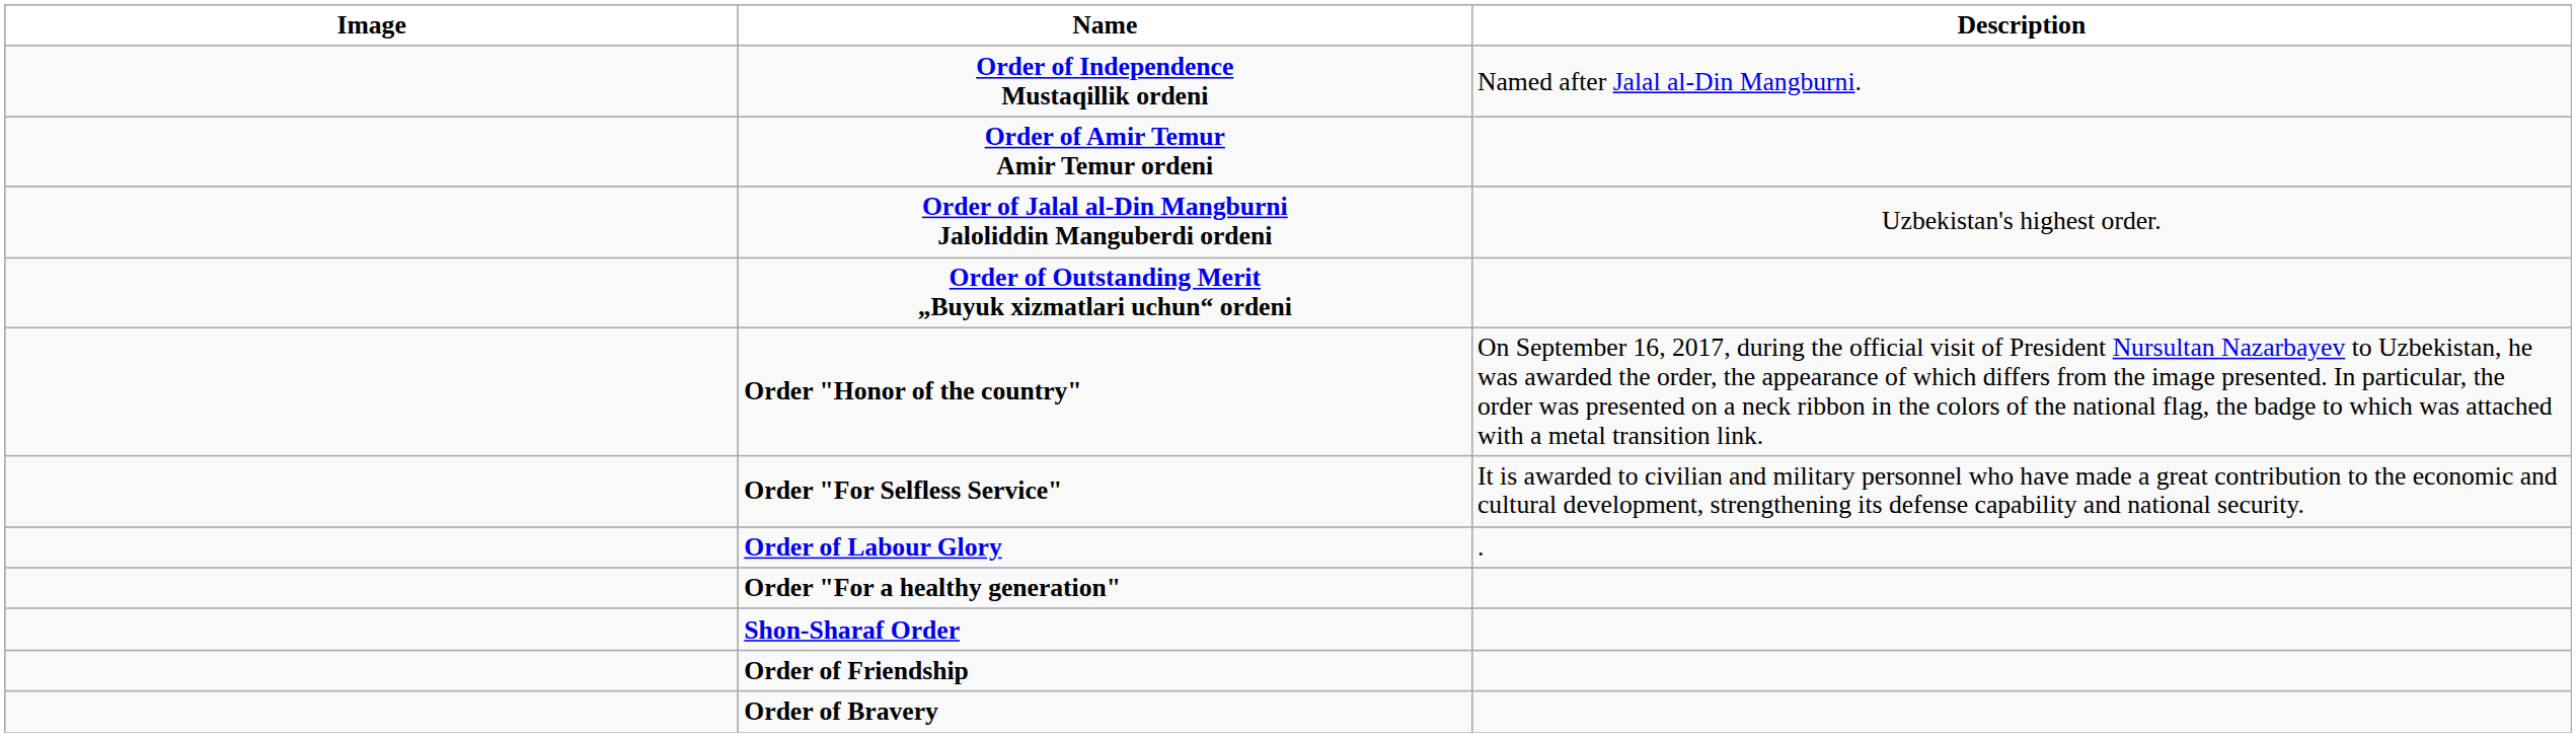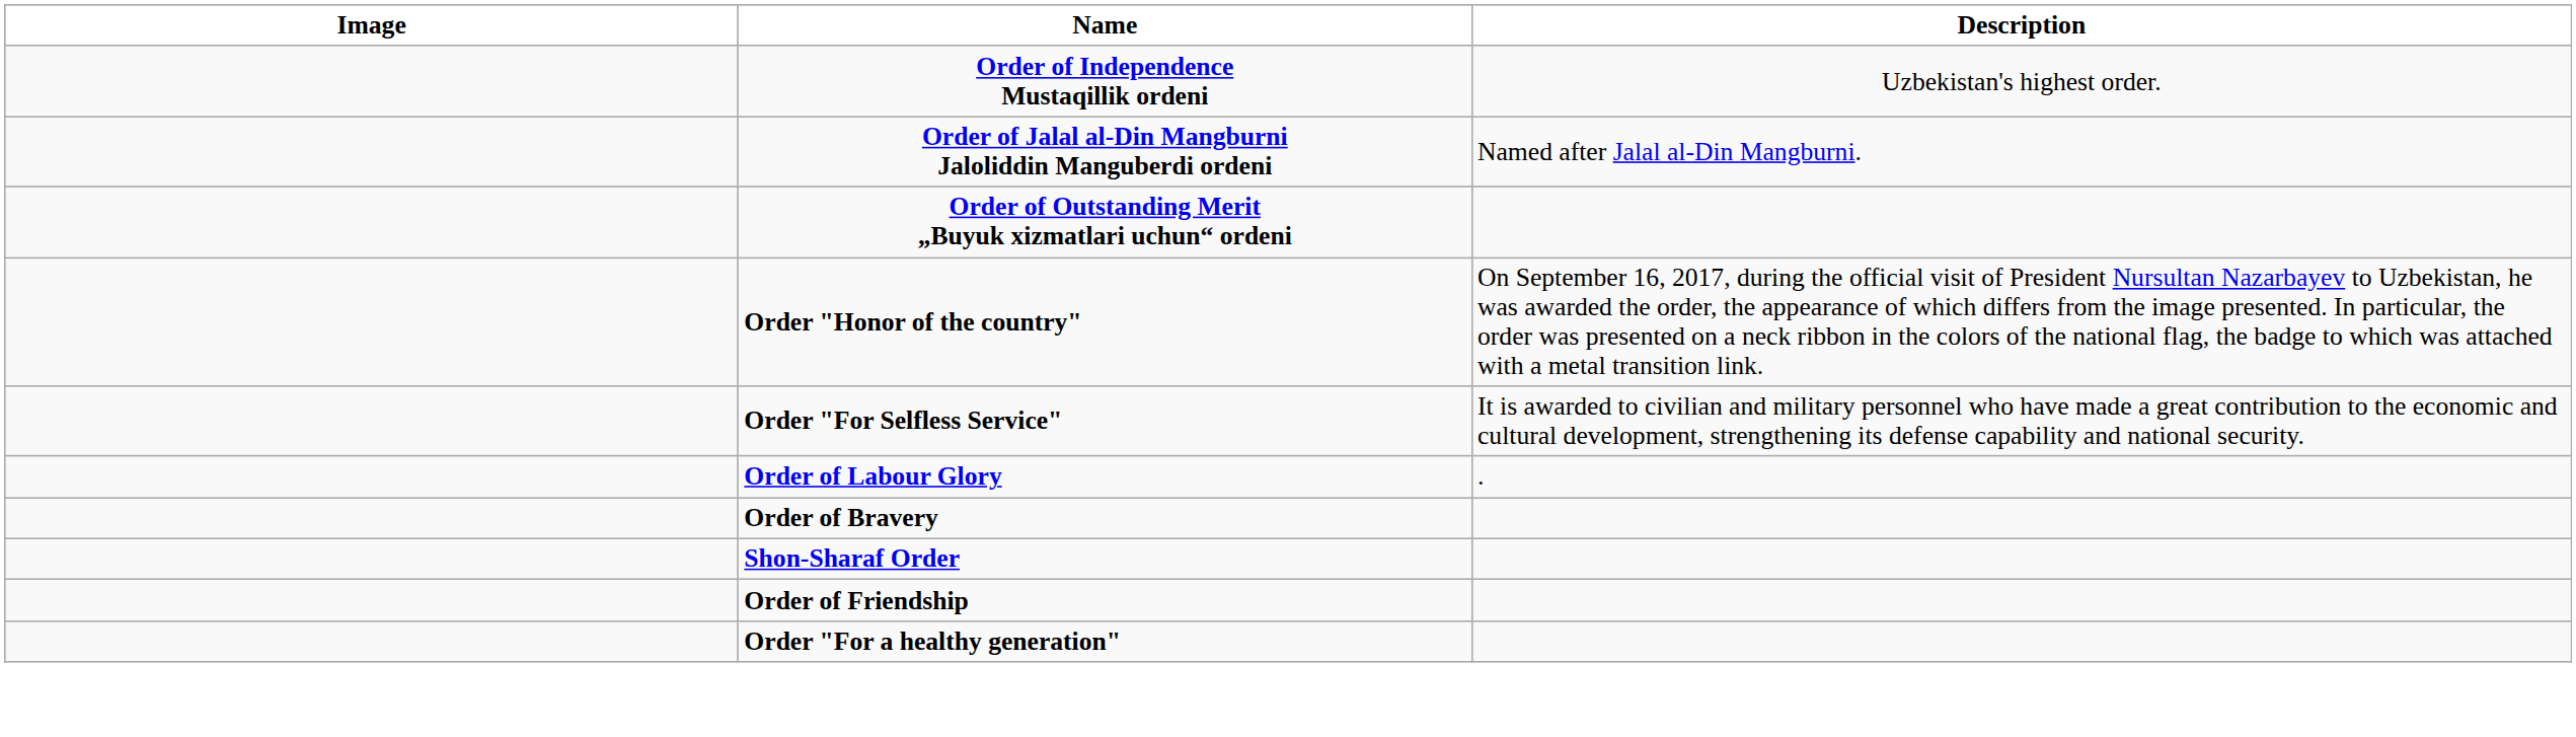 <table class="wikitable" width="100%">
 <tr>
 <th style="background:#FFF; width:20%">Image</th>
 <th style="background:#FFF; width:20%">Name </th>
 <th style="background:#FFF; width:30%">Description</th>
 </tr>
 <tr>
 <td style="text-align:center"></td>
 <td style="text-align:center"><strong><a href='#'>Order of Independence</a></strong><br><strong>Mustaqillik ordeni</strong></td>
-<td>Named after <a href='#'>Jalal al-Din Mangburni</a>.</td>
-</tr>
-<tr>
-<td style="text-align:center"></td>
-<td style="text-align:center"><strong><a href='#'>Order of Amir Temur</a></strong><br><strong>Amir Temur ordeni</strong></td>
-<td></td>
+<td style="text-align:center">Uzbekistan's highest order.</td>
 </tr>
 <tr>
 <td style="text-align:center"></td>
 <td style="text-align:center"><strong><a href='#'>Order of Jalal al-Din Mangburni</a></strong><br><strong>Jaloliddin Manguberdi ordeni</strong></td>
-<td style="text-align:center">Uzbekistan's highest order.</td>
+<td>Named after <a href='#'>Jalal al-Din Mangburni</a>.</td>
 </tr>
 <tr>
 <td></td>
 <td style="text-align:center"><strong><a href='#'>Order of Outstanding Merit</a></strong><br><strong>„Buyuk xizmatlari uchun“ ordeni</strong></td>
 <td></td>
 </tr>
 <tr>
 <td></td>
 <td><strong>Order "Honor of the country"</strong></td>
 <td>On September 16, 2017, during the official visit of President <a href='#'>Nursultan Nazarbayev</a> to Uzbekistan, he was awarded the order, the appearance of which differs from the image presented. In particular, the order was presented on a neck ribbon in the colors of the national flag, the badge to which was attached with a metal transition link.</td>
 </tr>
 <tr>
 <td></td>
 <td><strong>Order "For Selfless Service"</strong></td>
 <td>It is awarded to civilian and military personnel who have made a great contribution to the economic and cultural development, strengthening its defense capability and national security.</td>
 </tr>
 <tr>
 <td></td>
 <td><a href='#'><strong>Order of Labour Glory</strong></a></td>
 <td>.</td>
 </tr>
 <tr>
 <td></td>
-<td><strong>Order "For a healthy generation"</strong></td>
+<td><strong>Order of Bravery</strong></td>
 <td></td>
 </tr>
 <tr>
 <td></td>
 <td><strong><a href='#'>Shon-Sharaf Order</a></strong></td>
 <td></td>
 </tr>
 <tr>
 <td></td>
 <td><strong>Order of Friendship</strong></td>
 <td></td>
 </tr>
 <tr>
 <td></td>
-<td><strong>Order of Bravery</strong></td>
+<td><strong>Order "For a healthy generation"</strong></td>
 <td></td>
 </tr>
 </table>
